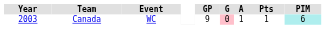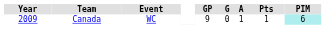 <table border="0" cellpadding="1" cellspacing="0" style="text-align:center; width:40em">
 <tr ALIGN="center" bgcolor="#e0e0e0">
 <th>Year</th>
 <th>Team</th>
 <th>Event</th>
 <th rowspan="99" bgcolor="#ffffff"> </th>
 <th>GP</th>
 <th>G</th>
 <th>A</th>
 <th>Pts</th>
 <th>PIM</th>
 </tr>
 <tr>
-<td><a href='#'>2003</a></td>
+<td><a href='#'>2009</a></td>
 <td><a href='#'>Canada</a></td>
 <td><a href='#'>WC</a></td>
 <td>9</td>
-<td style="background: pink;">0</td>
+<td>0</td>
 <td>1</td>
 <td>1</td>
 <td style="background: paleturquoise;">6</td>
 </tr>
 </table>
